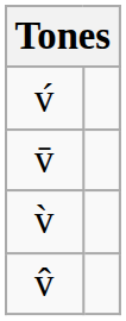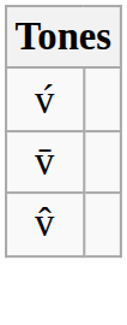 <table class="wikitable" style=text-align:center>
 <tr>
 <th colspan="2">Tones</th>
 </tr>
 <tr>
 <td>v́</td>
 <td></td>
 </tr>
 <tr>
 <td>v̄</td>
 <td></td>
 </tr>
 <tr>
-<td>v̀</td>
-<td></td>
-</tr>
-<tr>
 <td>v̂</td>
 <td></td>
 </tr>
 </table>
